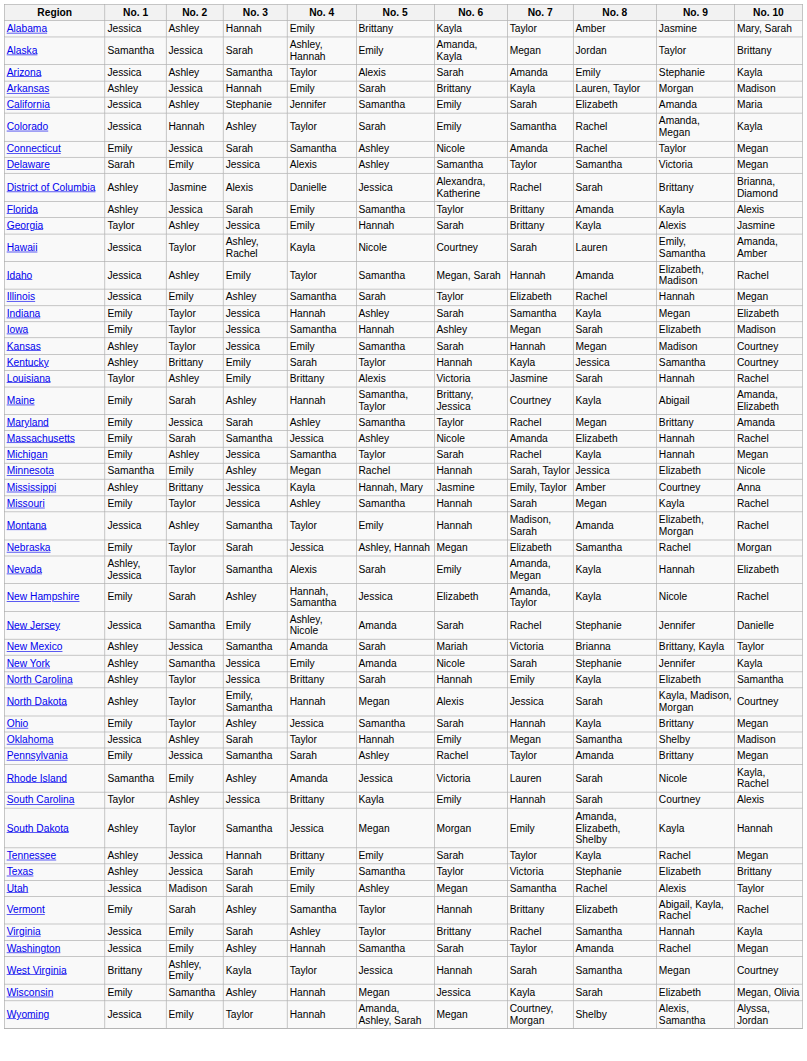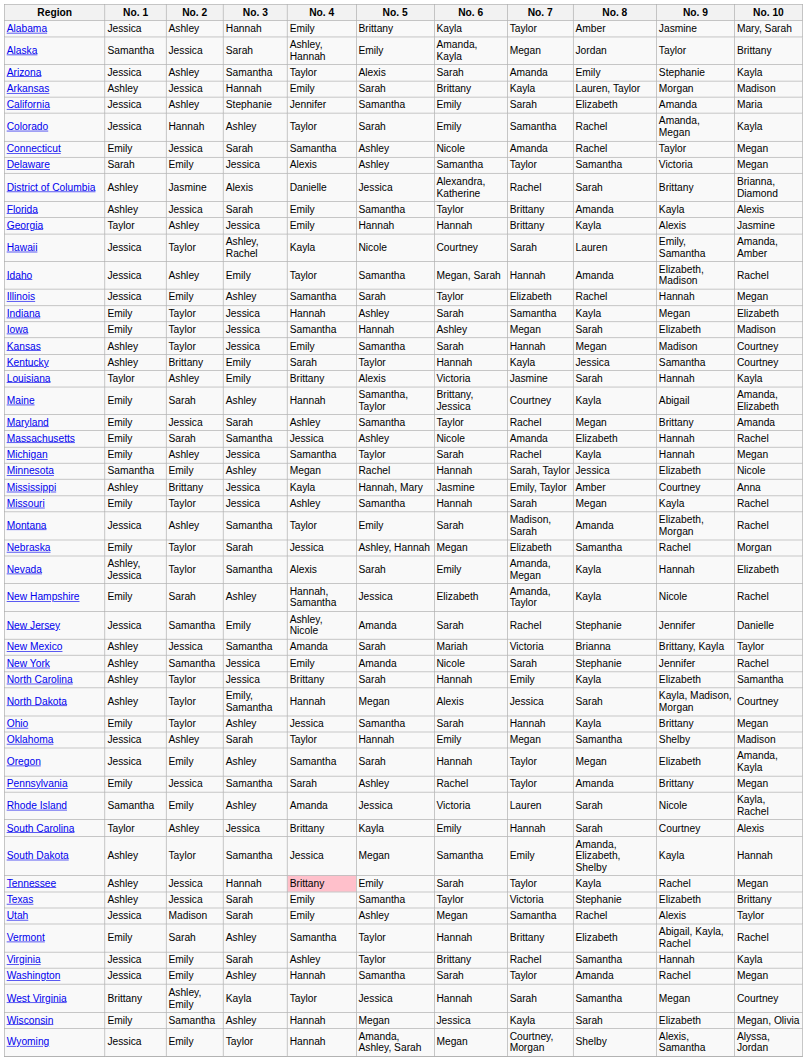 <table class="wikitable sortable mw-collapsible" style="min-width:22em">
 <tr>
 <th width=150>Region</th>
 <th>No. 1</th>
 <th>No. 2</th>
 <th>No. 3</th>
 <th>No. 4</th>
 <th>No. 5</th>
 <th>No. 6</th>
 <th>No. 7</th>
 <th>No. 8</th>
 <th>No. 9</th>
 <th>No. 10</th>
 </tr>
 <tr>
 <td><a href='#'>Alabama</a></td>
 <td>Jessica</td>
 <td>Ashley</td>
 <td>Hannah</td>
 <td>Emily</td>
 <td>Brittany</td>
 <td>Kayla</td>
 <td>Taylor</td>
 <td>Amber</td>
 <td>Jasmine</td>
 <td>Mary, Sarah</td>
 </tr>
 <tr>
 <td><a href='#'>Alaska</a></td>
 <td>Samantha</td>
 <td>Jessica</td>
 <td>Sarah</td>
 <td>Ashley, Hannah</td>
 <td>Emily</td>
 <td>Amanda, Kayla</td>
 <td>Megan</td>
 <td>Jordan</td>
 <td>Taylor</td>
 <td>Brittany</td>
 </tr>
 <tr>
 <td><a href='#'>Arizona</a></td>
 <td>Jessica</td>
 <td>Ashley</td>
 <td>Samantha</td>
 <td>Taylor</td>
 <td>Alexis</td>
 <td>Sarah</td>
 <td>Amanda</td>
 <td>Emily</td>
 <td>Stephanie</td>
 <td>Kayla</td>
 </tr>
 <tr>
 <td><a href='#'>Arkansas</a></td>
 <td>Ashley</td>
 <td>Jessica</td>
 <td>Hannah</td>
 <td>Emily</td>
 <td>Sarah</td>
 <td>Brittany</td>
 <td>Kayla</td>
 <td>Lauren, Taylor</td>
 <td>Morgan</td>
 <td>Madison</td>
 </tr>
 <tr>
 <td><a href='#'>California</a></td>
 <td>Jessica</td>
 <td>Ashley</td>
 <td>Stephanie</td>
 <td>Jennifer</td>
 <td>Samantha</td>
 <td>Emily</td>
 <td>Sarah</td>
 <td>Elizabeth</td>
 <td>Amanda</td>
 <td>Maria</td>
 </tr>
 <tr>
 <td><a href='#'>Colorado</a></td>
 <td>Jessica</td>
 <td>Hannah</td>
 <td>Ashley</td>
 <td>Taylor</td>
 <td>Sarah</td>
 <td>Emily</td>
 <td>Samantha</td>
 <td>Rachel</td>
 <td>Amanda, Megan</td>
 <td>Kayla</td>
 </tr>
 <tr>
 <td><a href='#'>Connecticut</a></td>
 <td>Emily</td>
 <td>Jessica</td>
 <td>Sarah</td>
 <td>Samantha</td>
 <td>Ashley</td>
 <td>Nicole</td>
 <td>Amanda</td>
 <td>Rachel</td>
 <td>Taylor</td>
 <td>Megan</td>
 </tr>
 <tr>
 <td><a href='#'>Delaware</a></td>
 <td>Sarah</td>
 <td>Emily</td>
 <td>Jessica</td>
 <td>Alexis</td>
 <td>Ashley</td>
 <td>Samantha</td>
 <td>Taylor</td>
 <td>Samantha</td>
 <td>Victoria</td>
 <td>Megan</td>
 </tr>
 <tr>
 <td><a href='#'>District of Columbia</a></td>
 <td>Ashley</td>
 <td>Jasmine</td>
 <td>Alexis</td>
 <td>Danielle</td>
 <td>Jessica</td>
 <td>Alexandra, Katherine</td>
 <td>Rachel</td>
 <td>Sarah</td>
 <td>Brittany</td>
 <td>Brianna, Diamond</td>
 </tr>
 <tr>
 <td><a href='#'>Florida</a></td>
 <td>Ashley</td>
 <td>Jessica</td>
 <td>Sarah</td>
 <td>Emily</td>
 <td>Samantha</td>
 <td>Taylor</td>
 <td>Brittany</td>
 <td>Amanda</td>
 <td>Kayla</td>
 <td>Alexis</td>
 </tr>
 <tr>
 <td><a href='#'>Georgia</a></td>
 <td>Taylor</td>
 <td>Ashley</td>
 <td>Jessica</td>
 <td>Emily</td>
 <td>Hannah</td>
-<td>Sarah</td>
+<td>Hannah</td>
 <td>Brittany</td>
 <td>Kayla</td>
 <td>Alexis</td>
 <td>Jasmine</td>
 </tr>
 <tr>
 <td><a href='#'>Hawaii</a></td>
 <td>Jessica</td>
 <td>Taylor</td>
 <td>Ashley, Rachel</td>
 <td>Kayla</td>
 <td>Nicole</td>
 <td>Courtney</td>
 <td>Sarah</td>
 <td>Lauren</td>
 <td>Emily, Samantha</td>
 <td>Amanda, Amber</td>
 </tr>
 <tr>
 <td><a href='#'>Idaho</a></td>
 <td>Jessica</td>
 <td>Ashley</td>
 <td>Emily</td>
 <td>Taylor</td>
 <td>Samantha</td>
 <td>Megan, Sarah</td>
 <td>Hannah</td>
 <td>Amanda</td>
 <td>Elizabeth, Madison</td>
 <td>Rachel</td>
 </tr>
 <tr>
 <td><a href='#'>Illinois</a></td>
 <td>Jessica</td>
 <td>Emily</td>
 <td>Ashley</td>
 <td>Samantha</td>
 <td>Sarah</td>
 <td>Taylor</td>
 <td>Elizabeth</td>
 <td>Rachel</td>
 <td>Hannah</td>
 <td>Megan</td>
 </tr>
 <tr>
 <td><a href='#'>Indiana</a></td>
 <td>Emily</td>
 <td>Taylor</td>
 <td>Jessica</td>
 <td>Hannah</td>
 <td>Ashley</td>
 <td>Sarah</td>
 <td>Samantha</td>
 <td>Kayla</td>
 <td>Megan</td>
 <td>Elizabeth</td>
 </tr>
 <tr>
 <td><a href='#'>Iowa</a></td>
 <td>Emily</td>
 <td>Taylor</td>
 <td>Jessica</td>
 <td>Samantha</td>
 <td>Hannah</td>
 <td>Ashley</td>
 <td>Megan</td>
 <td>Sarah</td>
 <td>Elizabeth</td>
 <td>Madison</td>
 </tr>
 <tr>
 <td><a href='#'>Kansas</a></td>
 <td>Ashley</td>
 <td>Taylor</td>
 <td>Jessica</td>
 <td>Emily</td>
 <td>Samantha</td>
 <td>Sarah</td>
 <td>Hannah</td>
 <td>Megan</td>
 <td>Madison</td>
 <td>Courtney</td>
 </tr>
 <tr>
 <td><a href='#'>Kentucky</a></td>
 <td>Ashley</td>
 <td>Brittany</td>
 <td>Emily</td>
 <td>Sarah</td>
 <td>Taylor</td>
 <td>Hannah</td>
 <td>Kayla</td>
 <td>Jessica</td>
 <td>Samantha</td>
 <td>Courtney</td>
 </tr>
 <tr>
 <td><a href='#'>Louisiana</a></td>
 <td>Taylor</td>
 <td>Ashley</td>
 <td>Emily</td>
 <td>Brittany</td>
 <td>Alexis</td>
 <td>Victoria</td>
 <td>Jasmine</td>
 <td>Sarah</td>
 <td>Hannah</td>
-<td>Rachel</td>
+<td>Kayla</td>
 </tr>
 <tr>
 <td><a href='#'>Maine</a></td>
 <td>Emily</td>
 <td>Sarah</td>
 <td>Ashley</td>
 <td>Hannah</td>
 <td>Samantha, Taylor</td>
 <td>Brittany, Jessica</td>
 <td>Courtney</td>
 <td>Kayla</td>
 <td>Abigail</td>
 <td>Amanda, Elizabeth</td>
 </tr>
 <tr>
 <td><a href='#'>Maryland</a></td>
 <td>Emily</td>
 <td>Jessica</td>
 <td>Sarah</td>
 <td>Ashley</td>
 <td>Samantha</td>
 <td>Taylor</td>
 <td>Rachel</td>
 <td>Megan</td>
 <td>Brittany</td>
 <td>Amanda</td>
 </tr>
 <tr>
 <td><a href='#'>Massachusetts</a></td>
 <td>Emily</td>
 <td>Sarah</td>
 <td>Samantha</td>
 <td>Jessica</td>
 <td>Ashley</td>
 <td>Nicole</td>
 <td>Amanda</td>
 <td>Elizabeth</td>
 <td>Hannah</td>
 <td>Rachel</td>
 </tr>
 <tr>
 <td><a href='#'>Michigan</a></td>
 <td>Emily</td>
 <td>Ashley</td>
 <td>Jessica</td>
 <td>Samantha</td>
 <td>Taylor</td>
 <td>Sarah</td>
 <td>Rachel</td>
 <td>Kayla</td>
 <td>Hannah</td>
 <td>Megan</td>
 </tr>
 <tr>
 <td><a href='#'>Minnesota</a></td>
 <td>Samantha</td>
 <td>Emily</td>
 <td>Ashley</td>
 <td>Megan</td>
 <td>Rachel</td>
 <td>Hannah</td>
 <td>Sarah, Taylor</td>
 <td>Jessica</td>
 <td>Elizabeth</td>
 <td>Nicole</td>
 </tr>
 <tr>
 <td><a href='#'>Mississippi</a></td>
 <td>Ashley</td>
 <td>Brittany</td>
 <td>Jessica</td>
 <td>Kayla</td>
 <td>Hannah, Mary</td>
 <td>Jasmine</td>
 <td>Emily, Taylor</td>
 <td>Amber</td>
 <td>Courtney</td>
 <td>Anna</td>
 </tr>
 <tr>
 <td><a href='#'>Missouri</a></td>
 <td>Emily</td>
 <td>Taylor</td>
 <td>Jessica</td>
 <td>Ashley</td>
 <td>Samantha</td>
 <td>Hannah</td>
 <td>Sarah</td>
 <td>Megan</td>
 <td>Kayla</td>
 <td>Rachel</td>
 </tr>
 <tr>
 <td><a href='#'>Montana</a></td>
 <td>Jessica</td>
 <td>Ashley</td>
 <td>Samantha</td>
 <td>Taylor</td>
 <td>Emily</td>
-<td>Hannah</td>
+<td>Sarah</td>
 <td>Madison, Sarah</td>
 <td>Amanda</td>
 <td>Elizabeth, Morgan</td>
 <td>Rachel</td>
 </tr>
 <tr>
 <td><a href='#'>Nebraska</a></td>
 <td>Emily</td>
 <td>Taylor</td>
 <td>Sarah</td>
 <td>Jessica</td>
 <td>Ashley, Hannah</td>
 <td>Megan</td>
 <td>Elizabeth</td>
 <td>Samantha</td>
 <td>Rachel</td>
 <td>Morgan</td>
 </tr>
 <tr>
 <td><a href='#'>Nevada</a></td>
 <td>Ashley, Jessica</td>
 <td>Taylor</td>
 <td>Samantha</td>
 <td>Alexis</td>
 <td>Sarah</td>
 <td>Emily</td>
 <td>Amanda, Megan</td>
 <td>Kayla</td>
 <td>Hannah</td>
 <td>Elizabeth</td>
 </tr>
 <tr>
 <td><a href='#'>New Hampshire</a></td>
 <td>Emily</td>
 <td>Sarah</td>
 <td>Ashley</td>
 <td>Hannah, Samantha</td>
 <td>Jessica</td>
 <td>Elizabeth</td>
 <td>Amanda, Taylor</td>
 <td>Kayla</td>
 <td>Nicole</td>
 <td>Rachel</td>
 </tr>
 <tr>
 <td><a href='#'>New Jersey</a></td>
 <td>Jessica</td>
 <td>Samantha</td>
 <td>Emily</td>
 <td>Ashley, Nicole</td>
 <td>Amanda</td>
 <td>Sarah</td>
 <td>Rachel</td>
 <td>Stephanie</td>
 <td>Jennifer</td>
 <td>Danielle</td>
 </tr>
 <tr>
 <td><a href='#'>New Mexico</a></td>
 <td>Ashley</td>
 <td>Jessica</td>
 <td>Samantha</td>
 <td>Amanda</td>
 <td>Sarah</td>
 <td>Mariah</td>
 <td>Victoria</td>
 <td>Brianna</td>
 <td>Brittany, Kayla</td>
 <td>Taylor</td>
 </tr>
 <tr>
 <td><a href='#'>New York</a></td>
 <td>Ashley</td>
 <td>Samantha</td>
 <td>Jessica</td>
 <td>Emily</td>
 <td>Amanda</td>
 <td>Nicole</td>
 <td>Sarah</td>
 <td>Stephanie</td>
 <td>Jennifer</td>
-<td>Kayla</td>
+<td>Rachel</td>
 </tr>
 <tr>
 <td><a href='#'>North Carolina</a></td>
 <td>Ashley</td>
 <td>Taylor</td>
 <td>Jessica</td>
 <td>Brittany</td>
 <td>Sarah</td>
 <td>Hannah</td>
 <td>Emily</td>
 <td>Kayla</td>
 <td>Elizabeth</td>
 <td>Samantha</td>
 </tr>
 <tr>
 <td><a href='#'>North Dakota</a></td>
 <td>Ashley</td>
 <td>Taylor</td>
 <td>Emily, Samantha</td>
 <td>Hannah</td>
 <td>Megan</td>
 <td>Alexis</td>
 <td>Jessica</td>
 <td>Sarah</td>
 <td>Kayla, Madison, Morgan</td>
 <td>Courtney</td>
 </tr>
 <tr>
 <td><a href='#'>Ohio</a></td>
 <td>Emily</td>
 <td>Taylor</td>
 <td>Ashley</td>
 <td>Jessica</td>
 <td>Samantha</td>
 <td>Sarah</td>
 <td>Hannah</td>
 <td>Kayla</td>
 <td>Brittany</td>
 <td>Megan</td>
 </tr>
 <tr>
 <td><a href='#'>Oklahoma</a></td>
 <td>Jessica</td>
 <td>Ashley</td>
 <td>Sarah</td>
 <td>Taylor</td>
 <td>Hannah</td>
 <td>Emily</td>
 <td>Megan</td>
 <td>Samantha</td>
 <td>Shelby</td>
 <td>Madison</td>
 </tr>
 <tr>
+<td><a href='#'>Oregon</a></td>
+<td>Jessica</td>
+<td>Emily</td>
+<td>Ashley</td>
+<td>Samantha</td>
+<td>Sarah</td>
+<td>Hannah</td>
+<td>Taylor</td>
+<td>Megan</td>
+<td>Elizabeth</td>
+<td>Amanda, Kayla</td>
+</tr>
+<tr>
 <td><a href='#'>Pennsylvania</a></td>
 <td>Emily</td>
 <td>Jessica</td>
 <td>Samantha</td>
 <td>Sarah</td>
 <td>Ashley</td>
 <td>Rachel</td>
 <td>Taylor</td>
 <td>Amanda</td>
 <td>Brittany</td>
 <td>Megan</td>
 </tr>
 <tr>
 <td><a href='#'>Rhode Island</a></td>
 <td>Samantha</td>
 <td>Emily</td>
 <td>Ashley</td>
 <td>Amanda</td>
 <td>Jessica</td>
 <td>Victoria</td>
 <td>Lauren</td>
 <td>Sarah</td>
 <td>Nicole</td>
 <td>Kayla, Rachel</td>
 </tr>
 <tr>
 <td><a href='#'>South Carolina</a></td>
 <td>Taylor</td>
 <td>Ashley</td>
 <td>Jessica</td>
 <td>Brittany</td>
 <td>Kayla</td>
 <td>Emily</td>
 <td>Hannah</td>
 <td>Sarah</td>
 <td>Courtney</td>
 <td>Alexis</td>
 </tr>
 <tr>
 <td><a href='#'>South Dakota</a></td>
 <td>Ashley</td>
 <td>Taylor</td>
 <td>Samantha</td>
 <td>Jessica</td>
 <td>Megan</td>
-<td>Morgan</td>
+<td>Samantha</td>
 <td>Emily</td>
 <td>Amanda, Elizabeth, Shelby</td>
 <td>Kayla</td>
 <td>Hannah</td>
 </tr>
 <tr>
 <td><a href='#'>Tennessee</a></td>
 <td>Ashley</td>
 <td>Jessica</td>
 <td>Hannah</td>
-<td>Brittany</td>
+<td style="background: pink;">Brittany</td>
 <td>Emily</td>
 <td>Sarah</td>
 <td>Taylor</td>
 <td>Kayla</td>
 <td>Rachel</td>
 <td>Megan</td>
 </tr>
 <tr>
 <td><a href='#'>Texas</a></td>
 <td>Ashley</td>
 <td>Jessica</td>
 <td>Sarah</td>
 <td>Emily</td>
 <td>Samantha</td>
 <td>Taylor</td>
 <td>Victoria</td>
 <td>Stephanie</td>
 <td>Elizabeth</td>
 <td>Brittany</td>
 </tr>
 <tr>
 <td><a href='#'>Utah</a></td>
 <td>Jessica</td>
 <td>Madison</td>
 <td>Sarah</td>
 <td>Emily</td>
 <td>Ashley</td>
 <td>Megan</td>
 <td>Samantha</td>
 <td>Rachel</td>
 <td>Alexis</td>
 <td>Taylor</td>
 </tr>
 <tr>
 <td><a href='#'>Vermont</a></td>
 <td>Emily</td>
 <td>Sarah</td>
 <td>Ashley</td>
 <td>Samantha</td>
 <td>Taylor</td>
 <td>Hannah</td>
 <td>Brittany</td>
 <td>Elizabeth</td>
 <td>Abigail, Kayla, Rachel</td>
 <td>Rachel</td>
 </tr>
 <tr>
 <td><a href='#'>Virginia</a></td>
 <td>Jessica</td>
 <td>Emily</td>
 <td>Sarah</td>
 <td>Ashley</td>
 <td>Taylor</td>
 <td>Brittany</td>
 <td>Rachel</td>
 <td>Samantha</td>
 <td>Hannah</td>
 <td>Kayla</td>
 </tr>
 <tr>
 <td><a href='#'>Washington</a></td>
 <td>Jessica</td>
 <td>Emily</td>
 <td>Ashley</td>
 <td>Hannah</td>
 <td>Samantha</td>
 <td>Sarah</td>
 <td>Taylor</td>
 <td>Amanda</td>
 <td>Rachel</td>
 <td>Megan</td>
 </tr>
 <tr>
 <td><a href='#'>West Virginia</a></td>
 <td>Brittany</td>
 <td>Ashley, Emily</td>
 <td>Kayla</td>
 <td>Taylor</td>
 <td>Jessica</td>
 <td>Hannah</td>
 <td>Sarah</td>
 <td>Samantha</td>
 <td>Megan</td>
 <td>Courtney</td>
 </tr>
 <tr>
 <td><a href='#'>Wisconsin</a></td>
 <td>Emily</td>
 <td>Samantha</td>
 <td>Ashley</td>
 <td>Hannah</td>
 <td>Megan</td>
 <td>Jessica</td>
 <td>Kayla</td>
 <td>Sarah</td>
 <td>Elizabeth</td>
 <td>Megan, Olivia</td>
 </tr>
 <tr>
 <td><a href='#'>Wyoming</a></td>
 <td>Jessica</td>
 <td>Emily</td>
 <td>Taylor</td>
 <td>Hannah</td>
 <td>Amanda, Ashley, Sarah</td>
 <td>Megan</td>
 <td>Courtney, Morgan</td>
 <td>Shelby</td>
 <td>Alexis, Samantha</td>
 <td>Alyssa, Jordan</td>
 </tr>
 <tr>
 </tr>
 </table>
